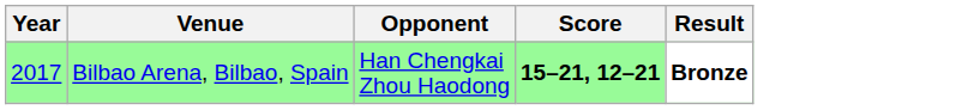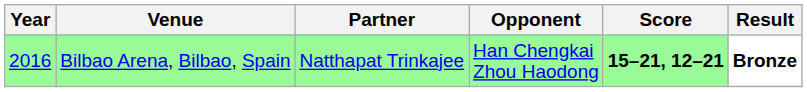 <table class="sortable wikitable" style="font-size: 90%;">
 <tr>
 <th>Year</th>
 <th>Venue</th>
+<th>Partner</th>
 <th>Opponent</th>
 <th>Score</th>
 <th>Result</th>
 </tr>
 <tr style="background:#98FB98">
-<td align="center"><a href='#'>2017</a></td>
+<td align="center"><a href='#'>2016</a></td>
 <td align="left"><a href='#'>Bilbao Arena</a>, <a href='#'>Bilbao</a>, <a href='#'>Spain</a></td>
+<td align="left"> <a href='#'>Natthapat Trinkajee</a></td>
 <td align="left"> <a href='#'>Han Chengkai</a> <br>  <a href='#'>Zhou Haodong</a></td>
 <td align="left"><strong>15–21, 12–21</strong></td>
 <td style="text-align:left; background:white"> <strong>Bronze</strong></td>
 </tr>
 </table>
